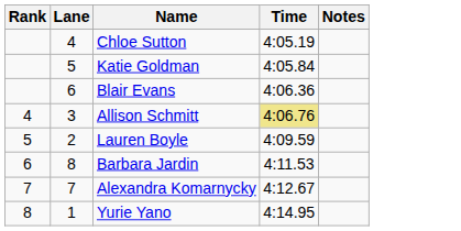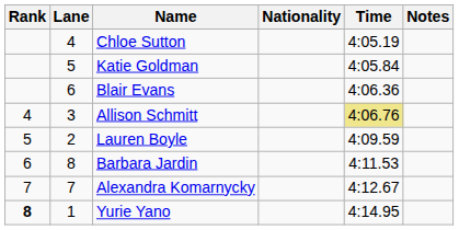 <table class="wikitable sortable" style="text-align:center">
 <tr>
 <th>Rank</th>
 <th>Lane</th>
 <th>Name</th>
+<th>Nationality</th>
 <th>Time</th>
 <th>Notes</th>
 </tr>
 <tr>
 <td></td>
 <td>4</td>
 <td align=left><a href='#'>Chloe Sutton</a></td>
+<td align=left></td>
 <td>4:05.19</td>
 <td></td>
 </tr>
 <tr>
 <td></td>
 <td>5</td>
 <td align=left><a href='#'>Katie Goldman</a></td>
+<td align=left></td>
 <td>4:05.84</td>
 <td></td>
 </tr>
 <tr>
 <td></td>
 <td>6</td>
 <td align=left><a href='#'>Blair Evans</a></td>
+<td align=left></td>
 <td>4:06.36</td>
 <td></td>
 </tr>
 <tr>
 <td>4</td>
 <td>3</td>
 <td align=left><a href='#'>Allison Schmitt</a></td>
+<td align=left></td>
 <td style="background: khaki;">4:06.76</td>
 <td></td>
 </tr>
 <tr>
 <td>5</td>
 <td>2</td>
 <td align=left><a href='#'>Lauren Boyle</a></td>
+<td align=left></td>
 <td>4:09.59</td>
 <td></td>
 </tr>
 <tr>
 <td>6</td>
 <td>8</td>
 <td align=left><a href='#'>Barbara Jardin</a></td>
+<td align=left></td>
 <td>4:11.53</td>
 <td></td>
 </tr>
 <tr>
 <td>7</td>
 <td>7</td>
 <td align=left><a href='#'>Alexandra Komarnycky</a></td>
+<td align=left></td>
 <td>4:12.67</td>
 <td></td>
 </tr>
 <tr>
-<td>8</td>
+<td><strong>8</strong></td>
 <td>1</td>
 <td align=left><a href='#'>Yurie Yano</a></td>
+<td align=left></td>
 <td>4:14.95</td>
 <td></td>
 </tr>
 </table>
